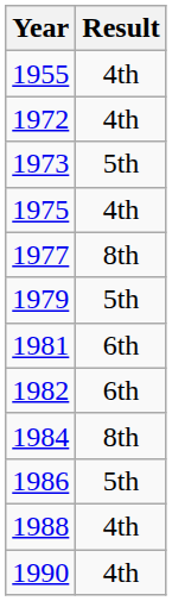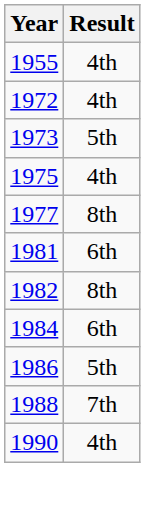 <table class="wikitable" style="text-align:center">
 <tr>
 <th>Year</th>
 <th>Result</th>
 </tr>
 <tr>
 <td><a href='#'>1955</a></td>
 <td>4th</td>
 </tr>
 <tr>
 <td><a href='#'>1972</a></td>
 <td>4th</td>
 </tr>
 <tr>
 <td><a href='#'>1973</a></td>
 <td>5th</td>
 </tr>
 <tr>
 <td><a href='#'>1975</a></td>
 <td>4th</td>
 </tr>
 <tr>
 <td><a href='#'>1977</a></td>
 <td>8th</td>
 </tr>
 <tr>
-<td><a href='#'>1979</a></td>
-<td>5th</td>
-</tr>
-<tr>
 <td><a href='#'>1981</a></td>
 <td>6th</td>
 </tr>
 <tr>
 <td><a href='#'>1982</a></td>
-<td>6th</td>
+<td>8th</td>
 </tr>
 <tr>
 <td><a href='#'>1984</a></td>
-<td>8th</td>
+<td>6th</td>
 </tr>
 <tr>
 <td><a href='#'>1986</a></td>
 <td>5th</td>
 </tr>
 <tr>
 <td><a href='#'>1988</a></td>
-<td>4th</td>
+<td>7th</td>
 </tr>
 <tr>
 <td><a href='#'>1990</a></td>
 <td>4th</td>
 </tr>
 </table>
